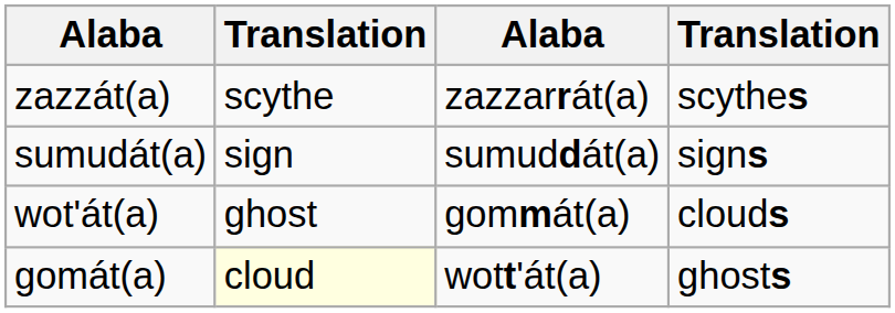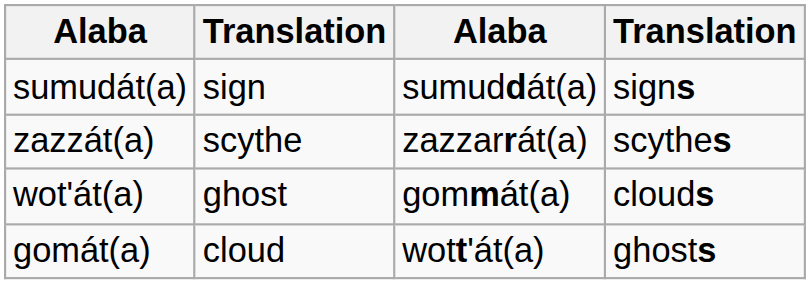 <table class="wikitable">
 <tr>
 <th>Alaba</th>
 <th>Translation</th>
 <th>Alaba</th>
 <th>Translation</th>
 </tr>
 <tr>
+<td>sumudát(a)</td>
+<td>sign</td>
+<td>sumud<strong>d</strong>át(a)</td>
+<td>sign<strong>s</strong></td>
+</tr>
+<tr>
 <td>zazzát(a)</td>
 <td>scythe</td>
 <td>zazzar<strong>r</strong>át(a)</td>
 <td>scythe<strong>s</strong></td>
-</tr>
-<tr>
-<td>sumudát(a)</td>
-<td>sign</td>
-<td>sumud<strong>d</strong>át(a)</td>
-<td>sign<strong>s</strong></td>
 </tr>
 <tr>
 <td>wot'át(a)</td>
 <td>ghost</td>
 <td>gom<strong>m</strong>át(a)</td>
 <td>cloud<strong>s</strong></td>
 </tr>
 <tr>
 <td>gomát(a)</td>
-<td style="background: lightyellow;">cloud</td>
+<td>cloud</td>
 <td>wot<strong>t</strong>'át(a)</td>
 <td>ghost<strong>s</strong></td>
 </tr>
 </table>
